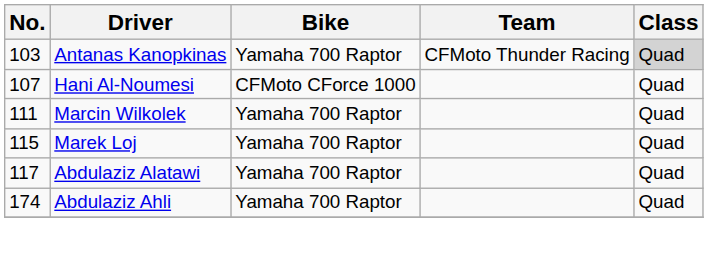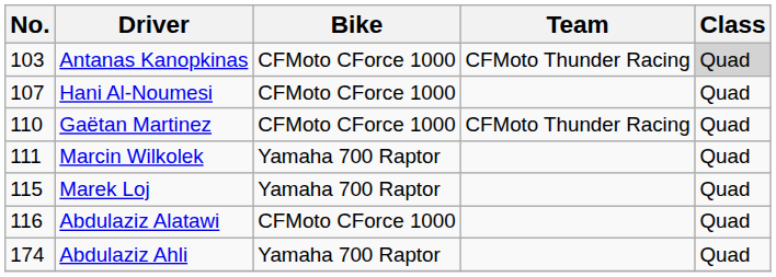 <table class="wikitable sortable" style="font-size:85%;">
 <tr>
 <th><big>No.</big></th>
 <th><big>Driver</big></th>
 <th><big>Bike</big></th>
 <th><big>Team</big></th>
 <th><big>Class</big></th>
 </tr>
 <tr>
 <td>103</td>
 <td> <a href='#'>Antanas Kanopkinas</a></td>
-<td>Yamaha 700 Raptor</td>
+<td>CFMoto CForce 1000</td>
 <td>CFMoto Thunder Racing</td>
 <td style="background: lightgrey;">Quad</td>
 </tr>
 <tr>
 <td>107</td>
 <td> <a href='#'>Hani Al-Noumesi</a></td>
 <td>CFMoto CForce 1000</td>
 <td></td>
+<td>Quad</td>
+</tr>
+<tr>
+<td>110</td>
+<td> <a href='#'>Gaëtan Martinez</a></td>
+<td>CFMoto CForce 1000</td>
+<td>CFMoto Thunder Racing</td>
 <td>Quad</td>
 </tr>
 <tr>
 <td>111</td>
 <td> <a href='#'>Marcin Wilkolek</a></td>
 <td>Yamaha 700 Raptor</td>
 <td></td>
 <td>Quad</td>
 </tr>
 <tr>
 <td>115</td>
 <td> <a href='#'>Marek Loj</a></td>
 <td>Yamaha 700 Raptor</td>
 <td></td>
 <td>Quad</td>
 </tr>
 <tr>
-<td>117</td>
+<td>116</td>
 <td> <a href='#'>Abdulaziz Alatawi</a></td>
-<td>Yamaha 700 Raptor</td>
+<td>CFMoto CForce 1000</td>
 <td></td>
 <td>Quad</td>
 </tr>
 <tr>
 <td>174</td>
 <td> <a href='#'>Abdulaziz Ahli</a></td>
 <td>Yamaha 700 Raptor</td>
 <td></td>
 <td>Quad</td>
 </tr>
 <tr>
 </tr>
 </table>
